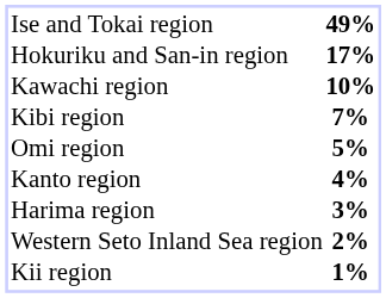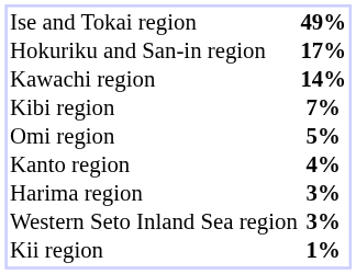 <table cellpadding="0" border="0" style="float:right; border:2px solid #cccfff">
 <tr>
 <td>Ise and Tokai region</td>
 <th>49%</th>
 </tr>
 <tr>
 <td>Hokuriku and San-in region</td>
 <th>17%</th>
 </tr>
 <tr>
 <td>Kawachi region</td>
-<th>10%</th>
+<th>14%</th>
 </tr>
 <tr>
 <td>Kibi region</td>
 <th>7%</th>
 </tr>
 <tr>
 <td>Omi region</td>
 <th>5%</th>
 </tr>
 <tr>
 <td>Kanto region</td>
 <th>4%</th>
 </tr>
 <tr>
 <td>Harima region</td>
 <th>3%</th>
 </tr>
 <tr>
 <td>Western Seto Inland Sea region</td>
-<th>2%</th>
+<th>3%</th>
 </tr>
 <tr>
 <td>Kii region</td>
 <th>1%</th>
 </tr>
 </table>
